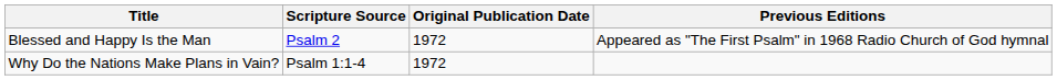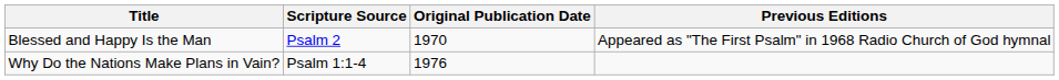 <table class="wikitable">
 <tr>
 <th>Title</th>
 <th>Scripture Source</th>
 <th>Original Publication Date</th>
 <th>Previous Editions</th>
 </tr>
 <tr>
 <td>Blessed and Happy Is the Man</td>
 <td><a href='#'>Psalm 2</a></td>
-<td>1972</td>
+<td>1970</td>
 <td>Appeared as "The First Psalm" in 1968 Radio Church of God hymnal</td>
 </tr>
 <tr>
 <td>Why Do the Nations Make Plans in Vain?</td>
 <td>Psalm 1:1-4</td>
-<td>1972</td>
+<td>1976</td>
 <td></td>
 </tr>
 </table>
